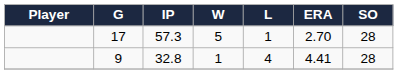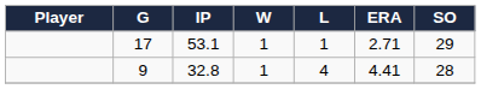 <table class="wikitable sortable">
 <tr>
 <th style="background:#1c2841;color:white;" width="16%">Player</th>
 <th style="background:#1c2841;color:white;" width="9%">G</th>
 <th style="background:#1c2841;color:white;" width="9%">IP</th>
 <th style="background:#1c2841;color:white;" width="9%">W</th>
 <th style="background:#1c2841;color:white;" width="9%">L</th>
 <th style="background:#1c2841;color:white;" width="9%">ERA</th>
 <th style="background:#1c2841;color:white;" width="9%">SO</th>
 </tr>
 <tr align="center">
 <td></td>
 <td>17</td>
-<td>57.3</td>
-<td>5</td>
+<td>53.1</td>
 <td>1</td>
-<td>2.70</td>
-<td>28</td>
+<td>1</td>
+<td>2.71</td>
+<td>29</td>
 </tr>
 <tr align="center">
 <td></td>
 <td>9</td>
 <td>32.8</td>
 <td>1</td>
 <td>4</td>
 <td>4.41</td>
 <td>28</td>
 </tr>
 <tr align="center">
 </tr>
 </table>
